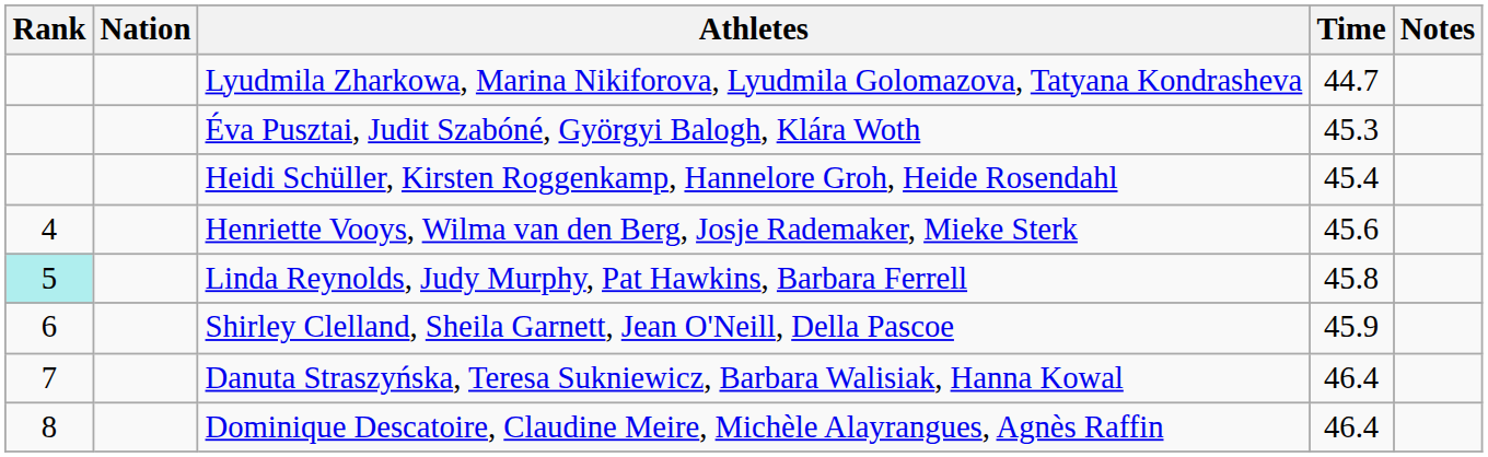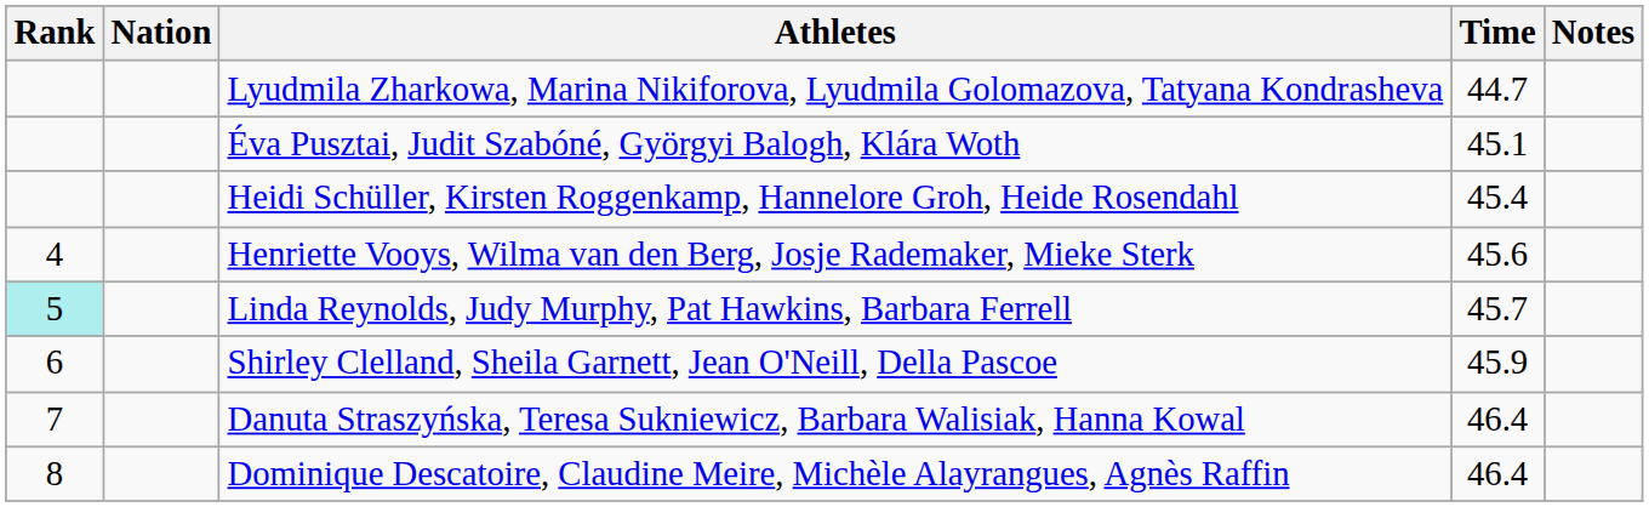 <table class="wikitable sortable" style="text-align:center">
 <tr>
 <th>Rank</th>
 <th>Nation</th>
 <th>Athletes</th>
 <th>Time</th>
 <th>Notes</th>
 </tr>
 <tr>
 <td></td>
 <td align=left></td>
 <td align=left><a href='#'>Lyudmila Zharkowa</a>, <a href='#'>Marina Nikiforova</a>, <a href='#'>Lyudmila Golomazova</a>, <a href='#'>Tatyana Kondrasheva</a></td>
 <td>44.7</td>
 <td></td>
 </tr>
 <tr>
 <td></td>
 <td align=left></td>
 <td align=left><a href='#'>Éva Pusztai</a>, <a href='#'>Judit Szabóné</a>, <a href='#'>Györgyi Balogh</a>, <a href='#'>Klára Woth</a></td>
-<td>45.3</td>
+<td>45.1</td>
 <td></td>
 </tr>
 <tr>
 <td></td>
 <td align=left></td>
 <td align=left><a href='#'>Heidi Schüller</a>, <a href='#'>Kirsten Roggenkamp</a>, <a href='#'>Hannelore Groh</a>, <a href='#'>Heide Rosendahl</a></td>
 <td>45.4</td>
 <td></td>
 </tr>
 <tr>
 <td>4</td>
 <td align=left></td>
 <td align=left><a href='#'>Henriette Vooys</a>, <a href='#'>Wilma van den Berg</a>, <a href='#'>Josje Rademaker</a>, <a href='#'>Mieke Sterk</a></td>
 <td>45.6</td>
 <td></td>
 </tr>
 <tr>
 <td style="background: paleturquoise;">5</td>
 <td align=left></td>
 <td align=left><a href='#'>Linda Reynolds</a>, <a href='#'>Judy Murphy</a>, <a href='#'>Pat Hawkins</a>, <a href='#'>Barbara Ferrell</a></td>
-<td>45.8</td>
+<td>45.7</td>
 <td></td>
 </tr>
 <tr>
 <td>6</td>
 <td align=left></td>
 <td align=left><a href='#'>Shirley Clelland</a>, <a href='#'>Sheila Garnett</a>, <a href='#'>Jean O'Neill</a>, <a href='#'>Della Pascoe</a></td>
 <td>45.9</td>
 <td></td>
 </tr>
 <tr>
 <td>7</td>
 <td align=left></td>
 <td align=left><a href='#'>Danuta Straszyńska</a>, <a href='#'>Teresa Sukniewicz</a>, <a href='#'>Barbara Walisiak</a>, <a href='#'>Hanna Kowal</a></td>
 <td>46.4</td>
 <td></td>
 </tr>
 <tr>
 <td>8</td>
 <td align=left></td>
 <td align=left><a href='#'>Dominique Descatoire</a>, <a href='#'>Claudine Meire</a>, <a href='#'>Michèle Alayrangues</a>, <a href='#'>Agnès Raffin</a></td>
 <td>46.4</td>
 <td></td>
 </tr>
 </table>
